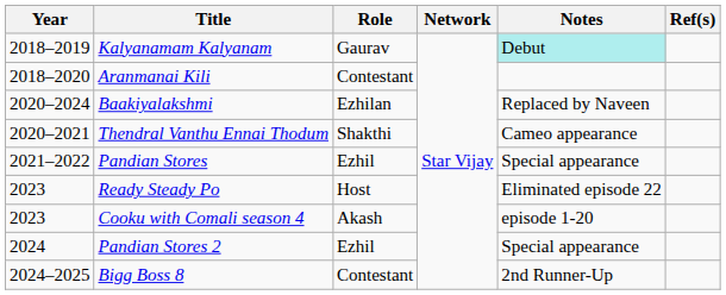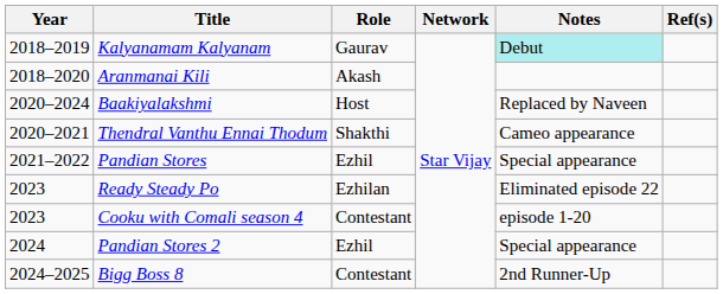 <table class="wikitable">
 <tr>
 <th>Year</th>
 <th>Title</th>
 <th>Role</th>
 <th>Network</th>
 <th>Notes</th>
 <th>Ref(s)</th>
 </tr>
 <tr>
 <td>2018–2019</td>
 <td><em><a href='#'>Kalyanamam Kalyanam</a></em></td>
 <td>Gaurav</td>
 <td rowspan=9><a href='#'>Star Vijay</a></td>
 <td style="background: paleturquoise;">Debut</td>
 <td></td>
 </tr>
 <tr>
 <td>2018–2020</td>
 <td><em><a href='#'>Aranmanai Kili</a></em></td>
-<td>Contestant</td>
+<td>Akash</td>
 <td></td>
 <td></td>
 </tr>
 <tr>
 <td>2020–2024</td>
 <td><em><a href='#'>Baakiyalakshmi</a></em></td>
-<td>Ezhilan</td>
+<td>Host</td>
 <td>Replaced by Naveen</td>
 <td></td>
 </tr>
 <tr>
 <td>2020–2021</td>
 <td><em><a href='#'>Thendral Vanthu Ennai Thodum</a></em></td>
 <td>Shakthi</td>
 <td>Cameo appearance</td>
 <td></td>
 </tr>
 <tr>
 <td>2021–2022</td>
 <td><em><a href='#'>Pandian Stores</a></em></td>
 <td>Ezhil</td>
 <td>Special appearance</td>
 <td></td>
 </tr>
 <tr>
 <td>2023</td>
 <td><em><a href='#'>Ready Steady Po</a></em></td>
-<td>Host</td>
+<td>Ezhilan</td>
 <td>Eliminated episode 22</td>
 <td></td>
 </tr>
 <tr>
 <td>2023</td>
 <td><em><a href='#'>Cooku with Comali season 4</a></em></td>
-<td>Akash</td>
+<td>Contestant</td>
 <td>episode 1-20</td>
 <td></td>
 </tr>
 <tr>
 <td>2024</td>
 <td><em><a href='#'>Pandian Stores 2</a></em></td>
 <td>Ezhil</td>
 <td>Special appearance</td>
 <td></td>
 </tr>
 <tr>
 <td>2024–2025</td>
 <td><em><a href='#'>Bigg Boss 8</a></em></td>
 <td>Contestant</td>
 <td>2nd Runner-Up</td>
 <td></td>
 </tr>
 </table>
